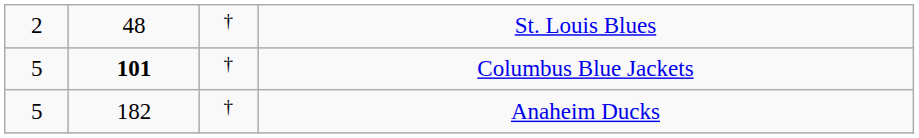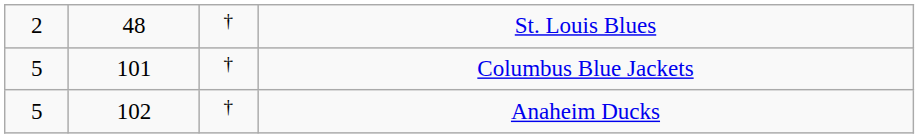 <table class="wikitable sortable" width="50%">
 <tr align="center" bgcolor="">
 <td>2</td>
 <td>48</td>
 <td> <sup>†</sup></td>
 <td><a href='#'>St. Louis Blues</a></td>
 </tr>
 <tr align="center" bgcolor="">
 <td>5</td>
-<td><strong>101</strong></td>
+<td>101</td>
 <td> <sup>†</sup></td>
 <td><a href='#'>Columbus Blue Jackets</a></td>
 </tr>
 <tr align="center" bgcolor="">
 <td>5</td>
-<td>182</td>
+<td>102</td>
 <td> <sup>†</sup></td>
 <td><a href='#'>Anaheim Ducks</a></td>
 </tr>
 </table>
